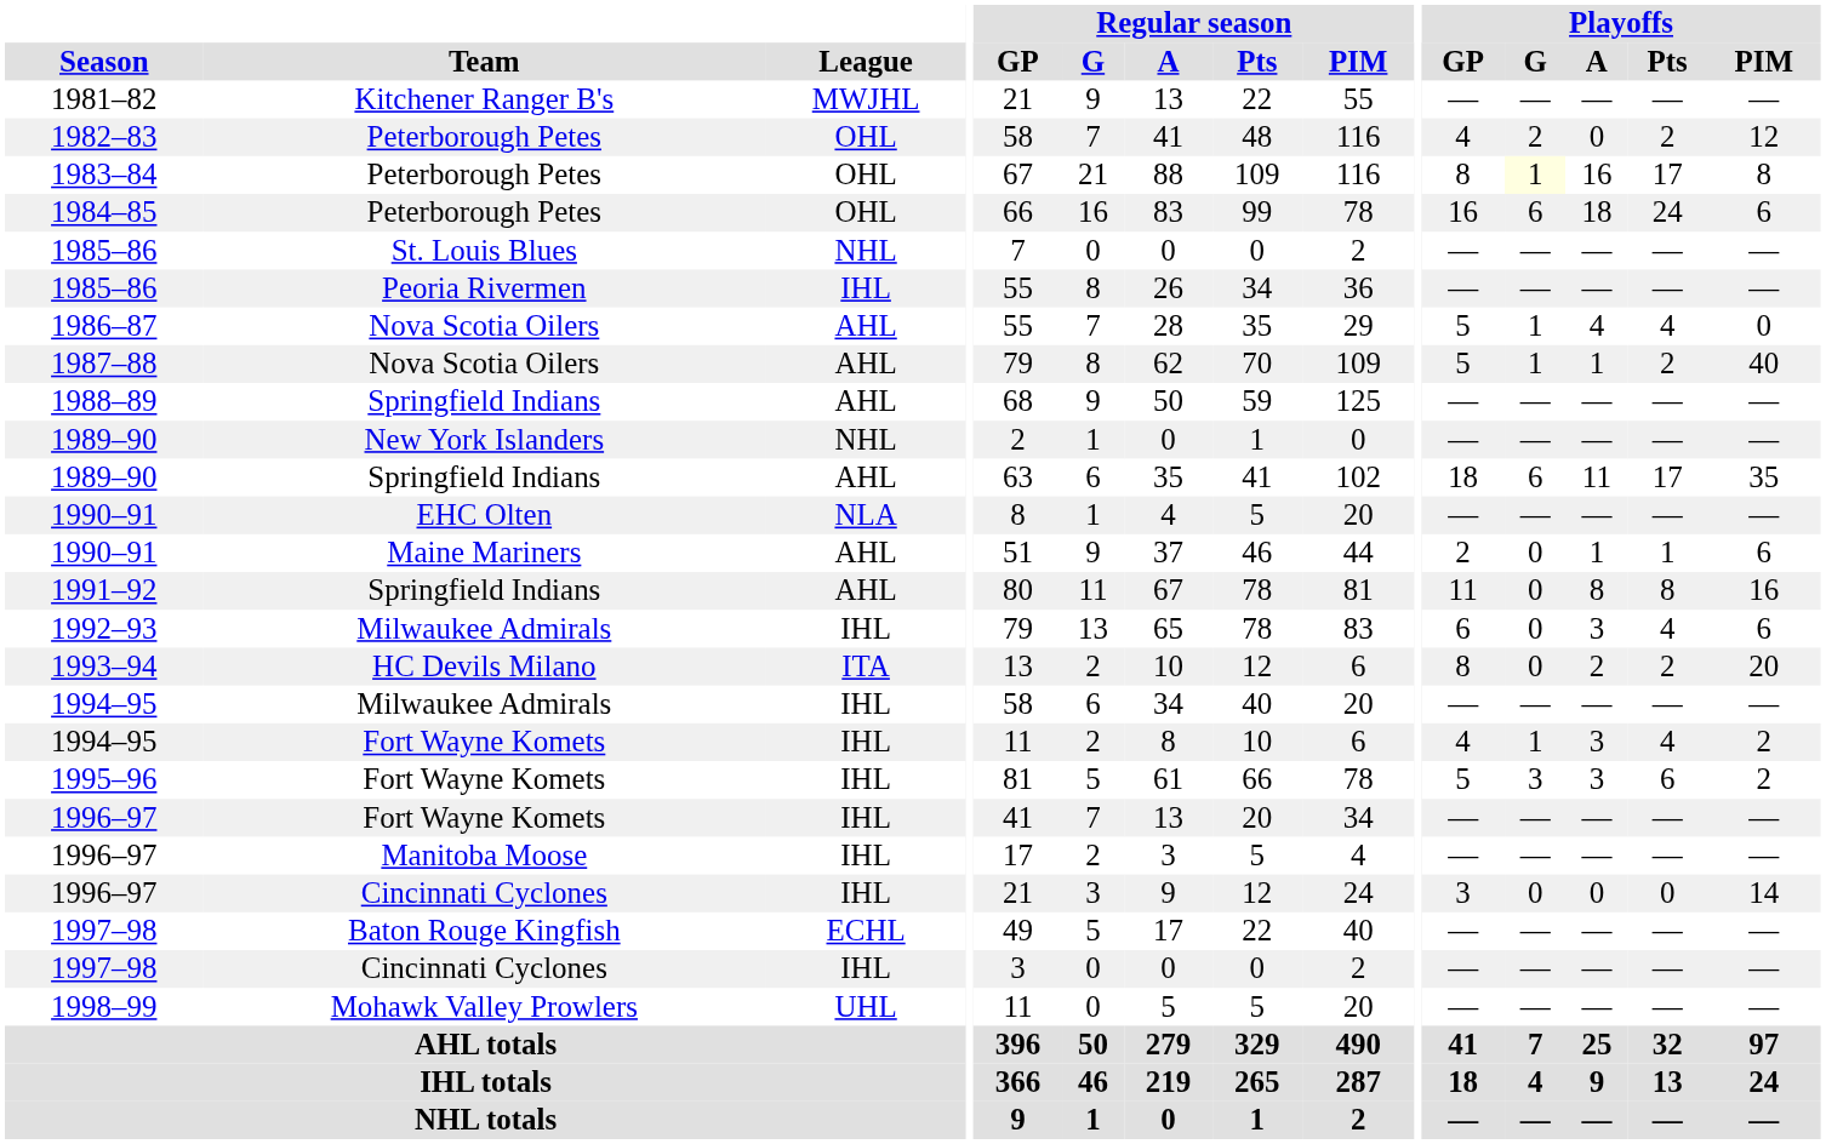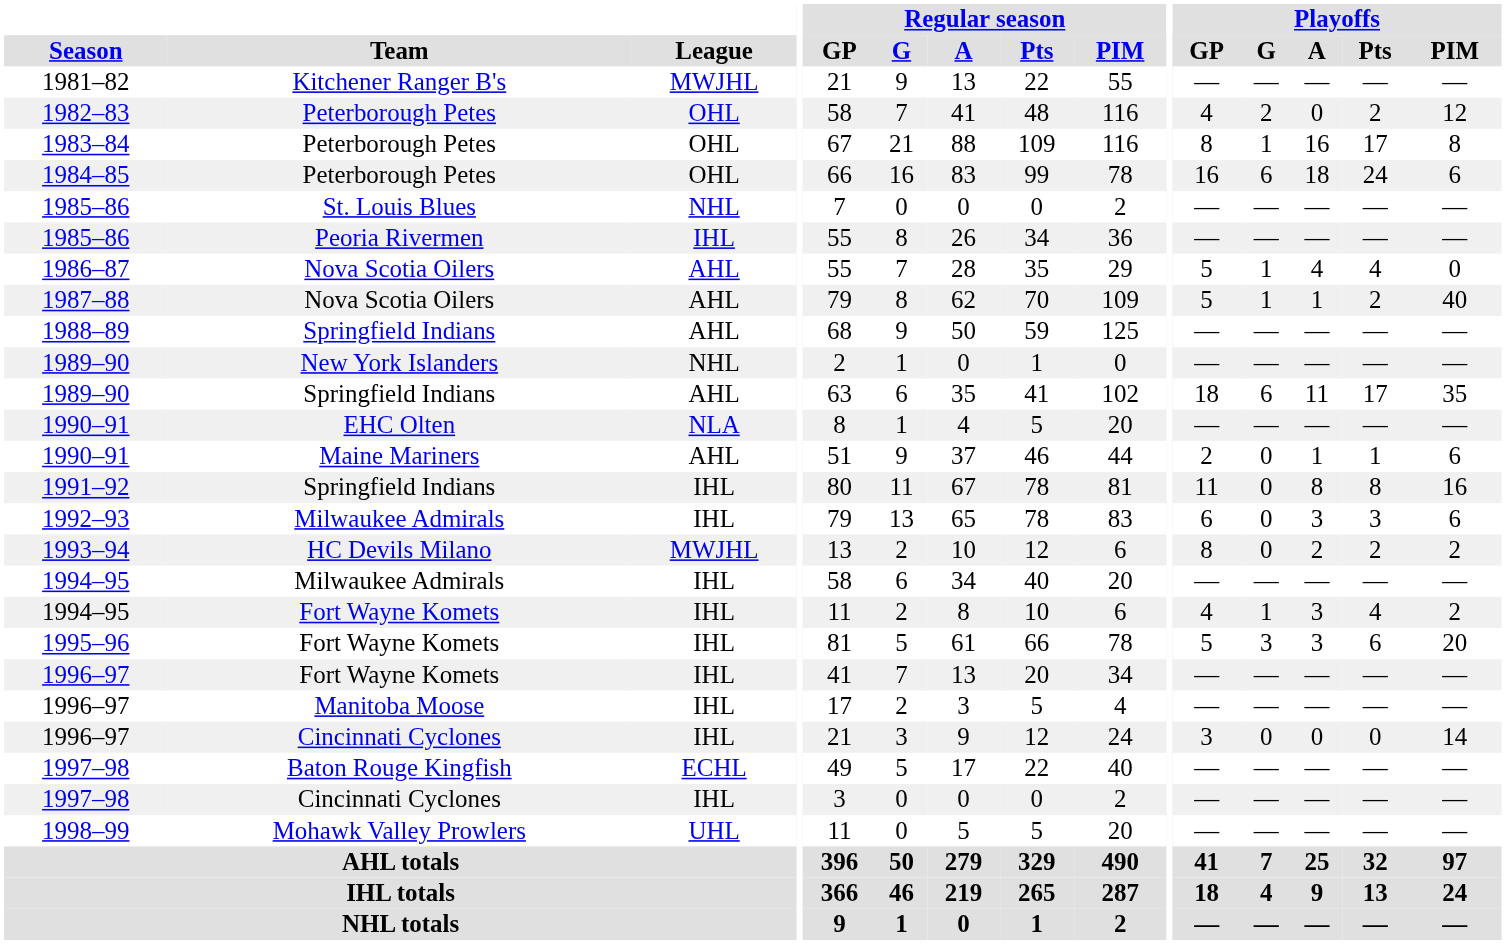 <table border="0" cellpadding="1" cellspacing="0" style="text-align:center; width:60em">
 <tr bgcolor="#e0e0e0">
 <th colspan="3" bgcolor="#ffffff"></th>
 <th rowspan="100" bgcolor="#ffffff"></th>
 <th colspan="5"><a href='#'>Regular season</a></th>
 <th rowspan="100" bgcolor="#ffffff"></th>
 <th colspan="5"><a href='#'>Playoffs</a></th>
 </tr>
 <tr bgcolor="#e0e0e0">
 <th><a href='#'>Season</a></th>
 <th>Team</th>
 <th>League</th>
 <th>GP</th>
 <th><a href='#'>G</a></th>
 <th><a href='#'>A</a></th>
 <th><a href='#'>Pts</a></th>
 <th><a href='#'>PIM</a></th>
 <th>GP</th>
 <th>G</th>
 <th>A</th>
 <th>Pts</th>
 <th>PIM</th>
 </tr>
 <tr>
 <td>1981–82</td>
 <td><a href='#'>Kitchener Ranger B's</a></td>
 <td><a href='#'>MWJHL</a></td>
 <td>21</td>
 <td>9</td>
 <td>13</td>
 <td>22</td>
 <td>55</td>
 <td>—</td>
 <td>—</td>
 <td>—</td>
 <td>—</td>
 <td>—</td>
 </tr>
 <tr bgcolor="#f0f0f0">
 <td><a href='#'>1982–83</a></td>
 <td><a href='#'>Peterborough Petes</a></td>
 <td><a href='#'>OHL</a></td>
 <td>58</td>
 <td>7</td>
 <td>41</td>
 <td>48</td>
 <td>116</td>
 <td>4</td>
 <td>2</td>
 <td>0</td>
 <td>2</td>
 <td>12</td>
 </tr>
 <tr>
 <td><a href='#'>1983–84</a></td>
 <td>Peterborough Petes</td>
 <td>OHL</td>
 <td>67</td>
 <td>21</td>
 <td>88</td>
 <td>109</td>
 <td>116</td>
 <td>8</td>
-<td style="background: lightyellow;">1</td>
+<td>1</td>
 <td>16</td>
 <td>17</td>
 <td>8</td>
 </tr>
 <tr bgcolor="#f0f0f0">
 <td><a href='#'>1984–85</a></td>
 <td>Peterborough Petes</td>
 <td>OHL</td>
 <td>66</td>
 <td>16</td>
 <td>83</td>
 <td>99</td>
 <td>78</td>
 <td>16</td>
 <td>6</td>
 <td>18</td>
 <td>24</td>
 <td>6</td>
 </tr>
 <tr>
 <td><a href='#'>1985–86</a></td>
 <td><a href='#'>St. Louis Blues</a></td>
 <td><a href='#'>NHL</a></td>
 <td>7</td>
 <td>0</td>
 <td>0</td>
 <td>0</td>
 <td>2</td>
 <td>—</td>
 <td>—</td>
 <td>—</td>
 <td>—</td>
 <td>—</td>
 </tr>
 <tr bgcolor="#f0f0f0">
 <td><a href='#'>1985–86</a></td>
 <td><a href='#'>Peoria Rivermen</a></td>
 <td><a href='#'>IHL</a></td>
 <td>55</td>
 <td>8</td>
 <td>26</td>
 <td>34</td>
 <td>36</td>
 <td>—</td>
 <td>—</td>
 <td>—</td>
 <td>—</td>
 <td>—</td>
 </tr>
 <tr>
 <td><a href='#'>1986–87</a></td>
 <td><a href='#'>Nova Scotia Oilers</a></td>
 <td><a href='#'>AHL</a></td>
 <td>55</td>
 <td>7</td>
 <td>28</td>
 <td>35</td>
 <td>29</td>
 <td>5</td>
 <td>1</td>
 <td>4</td>
 <td>4</td>
 <td>0</td>
 </tr>
 <tr bgcolor="#f0f0f0">
 <td><a href='#'>1987–88</a></td>
 <td>Nova Scotia Oilers</td>
 <td>AHL</td>
 <td>79</td>
 <td>8</td>
 <td>62</td>
 <td>70</td>
 <td>109</td>
 <td>5</td>
 <td>1</td>
 <td>1</td>
 <td>2</td>
 <td>40</td>
 </tr>
 <tr>
 <td><a href='#'>1988–89</a></td>
 <td><a href='#'>Springfield Indians</a></td>
 <td>AHL</td>
 <td>68</td>
 <td>9</td>
 <td>50</td>
 <td>59</td>
 <td>125</td>
 <td>—</td>
 <td>—</td>
 <td>—</td>
 <td>—</td>
 <td>—</td>
 </tr>
 <tr bgcolor="#f0f0f0">
 <td><a href='#'>1989–90</a></td>
 <td><a href='#'>New York Islanders</a></td>
 <td>NHL</td>
 <td>2</td>
 <td>1</td>
 <td>0</td>
 <td>1</td>
 <td>0</td>
 <td>—</td>
 <td>—</td>
 <td>—</td>
 <td>—</td>
 <td>—</td>
 </tr>
 <tr>
 <td><a href='#'>1989–90</a></td>
 <td>Springfield Indians</td>
 <td>AHL</td>
 <td>63</td>
 <td>6</td>
 <td>35</td>
 <td>41</td>
 <td>102</td>
 <td>18</td>
 <td>6</td>
 <td>11</td>
 <td>17</td>
 <td>35</td>
 </tr>
 <tr bgcolor="#f0f0f0">
 <td><a href='#'>1990–91</a></td>
 <td><a href='#'>EHC Olten</a></td>
 <td><a href='#'>NLA</a></td>
 <td>8</td>
 <td>1</td>
 <td>4</td>
 <td>5</td>
 <td>20</td>
 <td>—</td>
 <td>—</td>
 <td>—</td>
 <td>—</td>
 <td>—</td>
 </tr>
 <tr>
 <td><a href='#'>1990–91</a></td>
 <td><a href='#'>Maine Mariners</a></td>
 <td>AHL</td>
 <td>51</td>
 <td>9</td>
 <td>37</td>
 <td>46</td>
 <td>44</td>
 <td>2</td>
 <td>0</td>
 <td>1</td>
 <td>1</td>
 <td>6</td>
 </tr>
 <tr bgcolor="#f0f0f0">
 <td><a href='#'>1991–92</a></td>
 <td>Springfield Indians</td>
-<td>AHL</td>
+<td>IHL</td>
 <td>80</td>
 <td>11</td>
 <td>67</td>
 <td>78</td>
 <td>81</td>
 <td>11</td>
 <td>0</td>
 <td>8</td>
 <td>8</td>
 <td>16</td>
 </tr>
 <tr>
 <td><a href='#'>1992–93</a></td>
 <td><a href='#'>Milwaukee Admirals</a></td>
 <td>IHL</td>
 <td>79</td>
 <td>13</td>
 <td>65</td>
 <td>78</td>
 <td>83</td>
 <td>6</td>
 <td>0</td>
 <td>3</td>
-<td>4</td>
+<td>3</td>
 <td>6</td>
 </tr>
 <tr bgcolor="#f0f0f0">
 <td><a href='#'>1993–94</a></td>
 <td><a href='#'>HC Devils Milano</a></td>
-<td><a href='#'>ITA</a></td>
+<td><a href='#'>MWJHL</a></td>
 <td>13</td>
 <td>2</td>
 <td>10</td>
 <td>12</td>
 <td>6</td>
 <td>8</td>
 <td>0</td>
 <td>2</td>
 <td>2</td>
-<td>20</td>
+<td>2</td>
 </tr>
 <tr>
 <td><a href='#'>1994–95</a></td>
 <td>Milwaukee Admirals</td>
 <td>IHL</td>
 <td>58</td>
 <td>6</td>
 <td>34</td>
 <td>40</td>
 <td>20</td>
 <td>—</td>
 <td>—</td>
 <td>—</td>
 <td>—</td>
 <td>—</td>
 </tr>
 <tr bgcolor="#f0f0f0">
 <td>1994–95</td>
 <td><a href='#'>Fort Wayne Komets</a></td>
 <td>IHL</td>
 <td>11</td>
 <td>2</td>
 <td>8</td>
 <td>10</td>
 <td>6</td>
 <td>4</td>
 <td>1</td>
 <td>3</td>
 <td>4</td>
 <td>2</td>
 </tr>
 <tr>
 <td><a href='#'>1995–96</a></td>
 <td>Fort Wayne Komets</td>
 <td>IHL</td>
 <td>81</td>
 <td>5</td>
 <td>61</td>
 <td>66</td>
 <td>78</td>
 <td>5</td>
 <td>3</td>
 <td>3</td>
 <td>6</td>
-<td>2</td>
+<td>20</td>
 </tr>
 <tr bgcolor="#f0f0f0">
 <td><a href='#'>1996–97</a></td>
 <td>Fort Wayne Komets</td>
 <td>IHL</td>
 <td>41</td>
 <td>7</td>
 <td>13</td>
 <td>20</td>
 <td>34</td>
 <td>—</td>
 <td>—</td>
 <td>—</td>
 <td>—</td>
 <td>—</td>
 </tr>
 <tr>
 <td>1996–97</td>
 <td><a href='#'>Manitoba Moose</a></td>
 <td>IHL</td>
 <td>17</td>
 <td>2</td>
 <td>3</td>
 <td>5</td>
 <td>4</td>
 <td>—</td>
 <td>—</td>
 <td>—</td>
 <td>—</td>
 <td>—</td>
 </tr>
 <tr bgcolor="#f0f0f0">
 <td>1996–97</td>
 <td><a href='#'>Cincinnati Cyclones</a></td>
 <td>IHL</td>
 <td>21</td>
 <td>3</td>
 <td>9</td>
 <td>12</td>
 <td>24</td>
 <td>3</td>
 <td>0</td>
 <td>0</td>
 <td>0</td>
 <td>14</td>
 </tr>
 <tr>
 <td><a href='#'>1997–98</a></td>
 <td><a href='#'>Baton Rouge Kingfish</a></td>
 <td><a href='#'>ECHL</a></td>
 <td>49</td>
 <td>5</td>
 <td>17</td>
 <td>22</td>
 <td>40</td>
 <td>—</td>
 <td>—</td>
 <td>—</td>
 <td>—</td>
 <td>—</td>
 </tr>
 <tr bgcolor="#f0f0f0">
 <td><a href='#'>1997–98</a></td>
 <td>Cincinnati Cyclones</td>
 <td>IHL</td>
 <td>3</td>
 <td>0</td>
 <td>0</td>
 <td>0</td>
 <td>2</td>
 <td>—</td>
 <td>—</td>
 <td>—</td>
 <td>—</td>
 <td>—</td>
 </tr>
 <tr>
 <td><a href='#'>1998–99</a></td>
 <td><a href='#'>Mohawk Valley Prowlers</a></td>
 <td><a href='#'>UHL</a></td>
 <td>11</td>
 <td>0</td>
 <td>5</td>
 <td>5</td>
 <td>20</td>
 <td>—</td>
 <td>—</td>
 <td>—</td>
 <td>—</td>
 <td>—</td>
 </tr>
 <tr bgcolor="#e0e0e0">
 <th colspan="3">AHL totals</th>
 <th>396</th>
 <th>50</th>
 <th>279</th>
 <th>329</th>
 <th>490</th>
 <th>41</th>
 <th>7</th>
 <th>25</th>
 <th>32</th>
 <th>97</th>
 </tr>
 <tr bgcolor="#e0e0e0">
 <th colspan="3">IHL totals</th>
 <th>366</th>
 <th>46</th>
 <th>219</th>
 <th>265</th>
 <th>287</th>
 <th>18</th>
 <th>4</th>
 <th>9</th>
 <th>13</th>
 <th>24</th>
 </tr>
 <tr bgcolor="#e0e0e0">
 <th colspan="3">NHL totals</th>
 <th>9</th>
 <th>1</th>
 <th>0</th>
 <th>1</th>
 <th>2</th>
 <th>—</th>
 <th>—</th>
 <th>—</th>
 <th>—</th>
 <th>—</th>
 </tr>
 </table>
